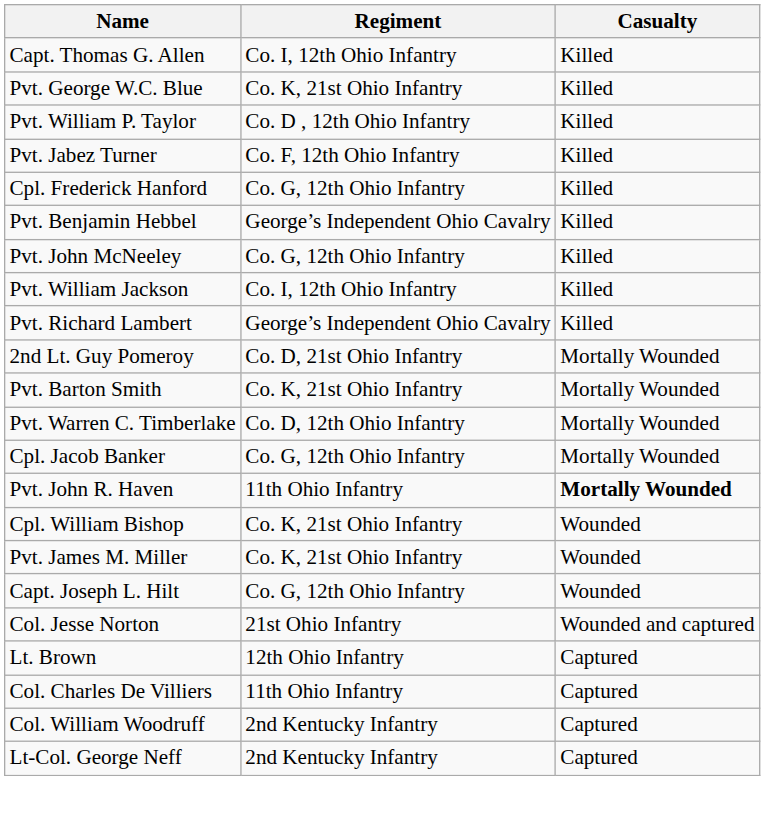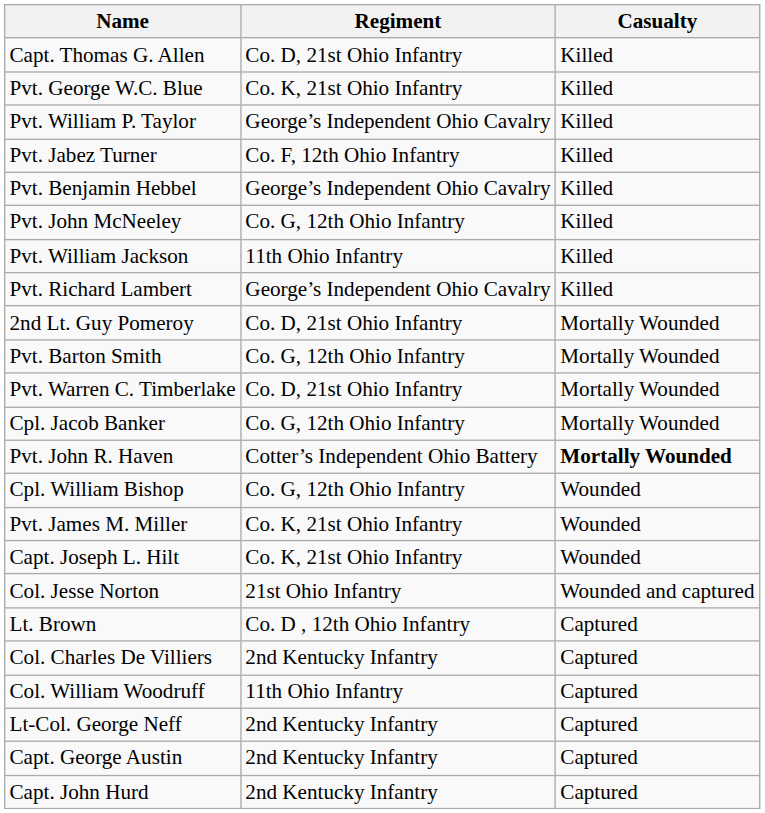 <table class="wikitable">
 <tr>
 <th>Name</th>
 <th>Regiment</th>
 <th>Casualty</th>
 </tr>
 <tr>
 <td>Capt. Thomas G. Allen</td>
-<td>Co. I, 12th Ohio Infantry</td>
+<td>Co. D, 21st Ohio Infantry</td>
 <td>Killed</td>
 </tr>
 <tr>
 <td>Pvt. George W.C. Blue</td>
 <td>Co. K, 21st Ohio Infantry</td>
 <td>Killed</td>
 </tr>
 <tr>
 <td>Pvt. William P. Taylor</td>
-<td>Co. D , 12th Ohio Infantry</td>
+<td>George’s Independent Ohio Cavalry</td>
 <td>Killed</td>
 </tr>
 <tr>
 <td>Pvt. Jabez Turner</td>
 <td>Co. F, 12th Ohio Infantry</td>
-<td>Killed</td>
-</tr>
-<tr>
-<td>Cpl. Frederick Hanford</td>
-<td>Co. G, 12th Ohio Infantry</td>
 <td>Killed</td>
 </tr>
 <tr>
 <td>Pvt. Benjamin Hebbel</td>
 <td>George’s Independent Ohio Cavalry</td>
 <td>Killed</td>
 </tr>
 <tr>
 <td>Pvt. John McNeeley</td>
 <td>Co. G, 12th Ohio Infantry</td>
 <td>Killed</td>
 </tr>
 <tr>
 <td>Pvt. William Jackson</td>
-<td>Co. I, 12th Ohio Infantry</td>
+<td>11th Ohio Infantry</td>
 <td>Killed</td>
 </tr>
 <tr>
 <td>Pvt. Richard Lambert</td>
 <td>George’s Independent Ohio Cavalry</td>
 <td>Killed</td>
 </tr>
 <tr>
 <td>2nd Lt. Guy Pomeroy</td>
 <td>Co. D, 21st Ohio Infantry</td>
 <td>Mortally Wounded</td>
 </tr>
 <tr>
 <td>Pvt. Barton Smith</td>
-<td>Co. K, 21st Ohio Infantry</td>
+<td>Co. G, 12th Ohio Infantry</td>
 <td>Mortally Wounded</td>
 </tr>
 <tr>
 <td>Pvt. Warren C. Timberlake</td>
-<td>Co. D, 12th Ohio Infantry</td>
+<td>Co. D, 21st Ohio Infantry</td>
 <td>Mortally Wounded</td>
 </tr>
 <tr>
 <td>Cpl. Jacob Banker</td>
 <td>Co. G, 12th Ohio Infantry</td>
 <td>Mortally Wounded</td>
 </tr>
 <tr>
 <td>Pvt. John R. Haven</td>
-<td>11th Ohio Infantry</td>
+<td>Cotter’s Independent Ohio Battery</td>
 <td><strong>Mortally Wounded</strong></td>
 </tr>
 <tr>
 <td>Cpl. William Bishop</td>
-<td>Co. K, 21st Ohio Infantry</td>
+<td>Co. G, 12th Ohio Infantry</td>
 <td>Wounded</td>
 </tr>
 <tr>
 <td>Pvt. James M. Miller</td>
 <td>Co. K, 21st Ohio Infantry</td>
 <td>Wounded</td>
 </tr>
 <tr>
 <td>Capt. Joseph L. Hilt</td>
-<td>Co. G, 12th Ohio Infantry</td>
+<td>Co. K, 21st Ohio Infantry</td>
 <td>Wounded</td>
 </tr>
 <tr>
 <td>Col. Jesse Norton</td>
 <td>21st Ohio Infantry</td>
 <td>Wounded and captured</td>
 </tr>
 <tr>
 <td>Lt. Brown</td>
-<td>12th Ohio Infantry</td>
+<td>Co. D , 12th Ohio Infantry</td>
 <td>Captured</td>
 </tr>
 <tr>
 <td>Col. Charles De Villiers</td>
-<td>11th Ohio Infantry</td>
+<td>2nd Kentucky Infantry</td>
 <td>Captured</td>
 </tr>
 <tr>
 <td>Col. William Woodruff</td>
-<td>2nd Kentucky Infantry</td>
+<td>11th Ohio Infantry</td>
 <td>Captured</td>
 </tr>
 <tr>
 <td>Lt-Col. George Neff</td>
 <td>2nd Kentucky Infantry</td>
 <td>Captured</td>
 </tr>
+<tr>
+<td>Capt. George Austin</td>
+<td>2nd Kentucky Infantry</td>
+<td>Captured</td>
+</tr>
+<tr>
+<td>Capt. John Hurd</td>
+<td>2nd Kentucky Infantry</td>
+<td>Captured</td>
+</tr>
 </table>
